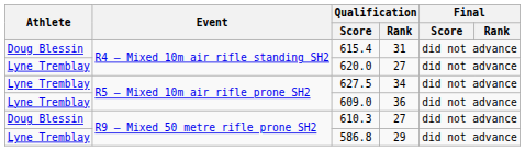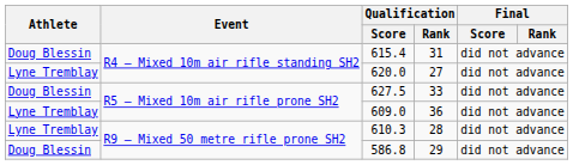 <table class=wikitable style="font-size:90%">
 <tr>
 <th rowspan="2">Athlete</th>
 <th rowspan="2">Event</th>
 <th colspan="2">Qualification</th>
 <th colspan="3">Final</th>
 </tr>
 <tr>
 <th>Score</th>
 <th>Rank</th>
 <th>Score</th>
 <th>Rank</th>
 </tr>
 <tr align=center>
 <td align=left><a href='#'>Doug Blessin</a></td>
 <td align=left rowspan=2><a href='#'>R4 – Mixed 10m air rifle standing SH2</a></td>
 <td>615.4</td>
 <td>31</td>
 <td colspan="2">did not advance</td>
 </tr>
 <tr align=center>
 <td align=left><a href='#'>Lyne Tremblay</a></td>
 <td>620.0</td>
 <td>27</td>
 <td colspan="2">did not advance</td>
 </tr>
 <tr align=center>
-<td align=left><a href='#'>Lyne Tremblay</a></td>
+<td align=left><a href='#'>Doug Blessin</a></td>
 <td align=left rowspan=2><a href='#'>R5 – Mixed 10m air rifle prone SH2</a></td>
 <td>627.5</td>
-<td>34</td>
+<td>33</td>
 <td colspan="2">did not advance</td>
 </tr>
 <tr align=center>
 <td align=left><a href='#'>Lyne Tremblay</a></td>
 <td>609.0</td>
 <td>36</td>
 <td colspan="2">did not advance</td>
 </tr>
 <tr align=center>
-<td align=left><a href='#'>Doug Blessin</a></td>
+<td align=left><a href='#'>Lyne Tremblay</a></td>
 <td align=left rowspan=2><a href='#'>R9 – Mixed 50 metre rifle prone SH2</a></td>
 <td>610.3</td>
-<td>27</td>
+<td>28</td>
 <td colspan="2">did not advance</td>
 </tr>
 <tr align=center>
-<td align=left><a href='#'>Lyne Tremblay</a></td>
+<td align=left><a href='#'>Doug Blessin</a></td>
 <td>586.8</td>
 <td>29</td>
 <td colspan="2">did not advance</td>
 </tr>
 </table>
